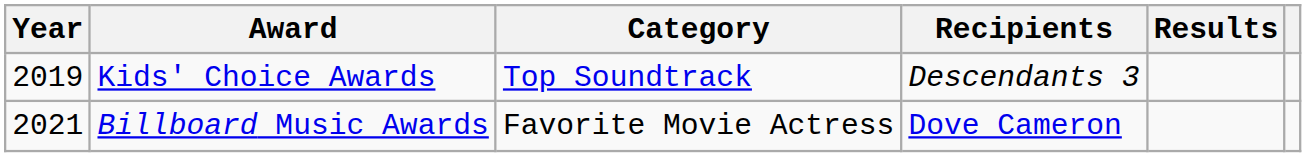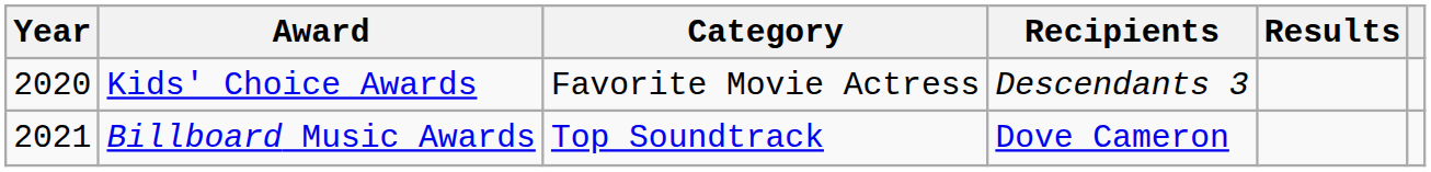 <table class="wikitable">
 <tr>
 <th>Year</th>
 <th>Award</th>
 <th>Category</th>
 <th>Recipients</th>
 <th>Results</th>
 <th></th>
 </tr>
 <tr>
-<td>2019</td>
+<td>2020</td>
 <td><a href='#'>Kids' Choice Awards</a></td>
-<td><a href='#'>Top Soundtrack</a></td>
+<td>Favorite Movie Actress</td>
 <td><em>Descendants 3</em></td>
 <td></td>
 <td style="text-align:center;"></td>
 </tr>
 <tr>
 <td>2021</td>
 <td><a href='#'><em>Billboard</em> Music Awards</a></td>
-<td>Favorite Movie Actress</td>
+<td><a href='#'>Top Soundtrack</a></td>
 <td><a href='#'>Dove Cameron</a></td>
 <td></td>
 <td style="text-align:center;"></td>
 </tr>
 </table>
